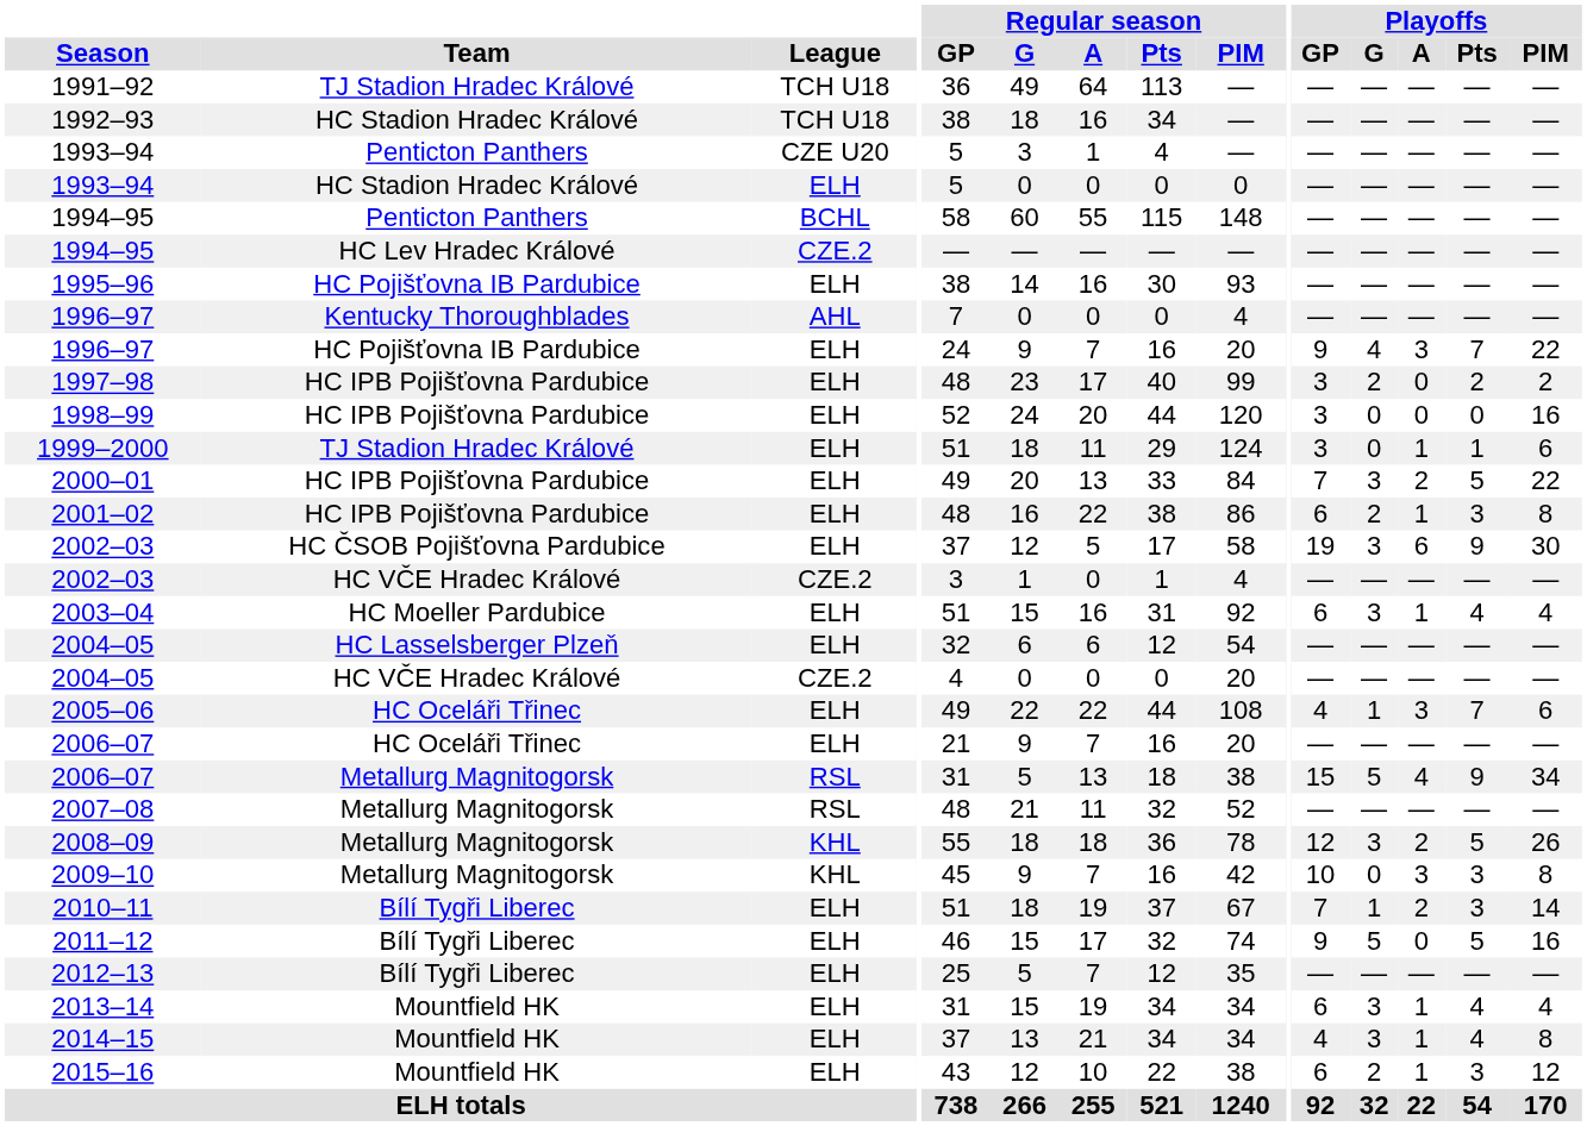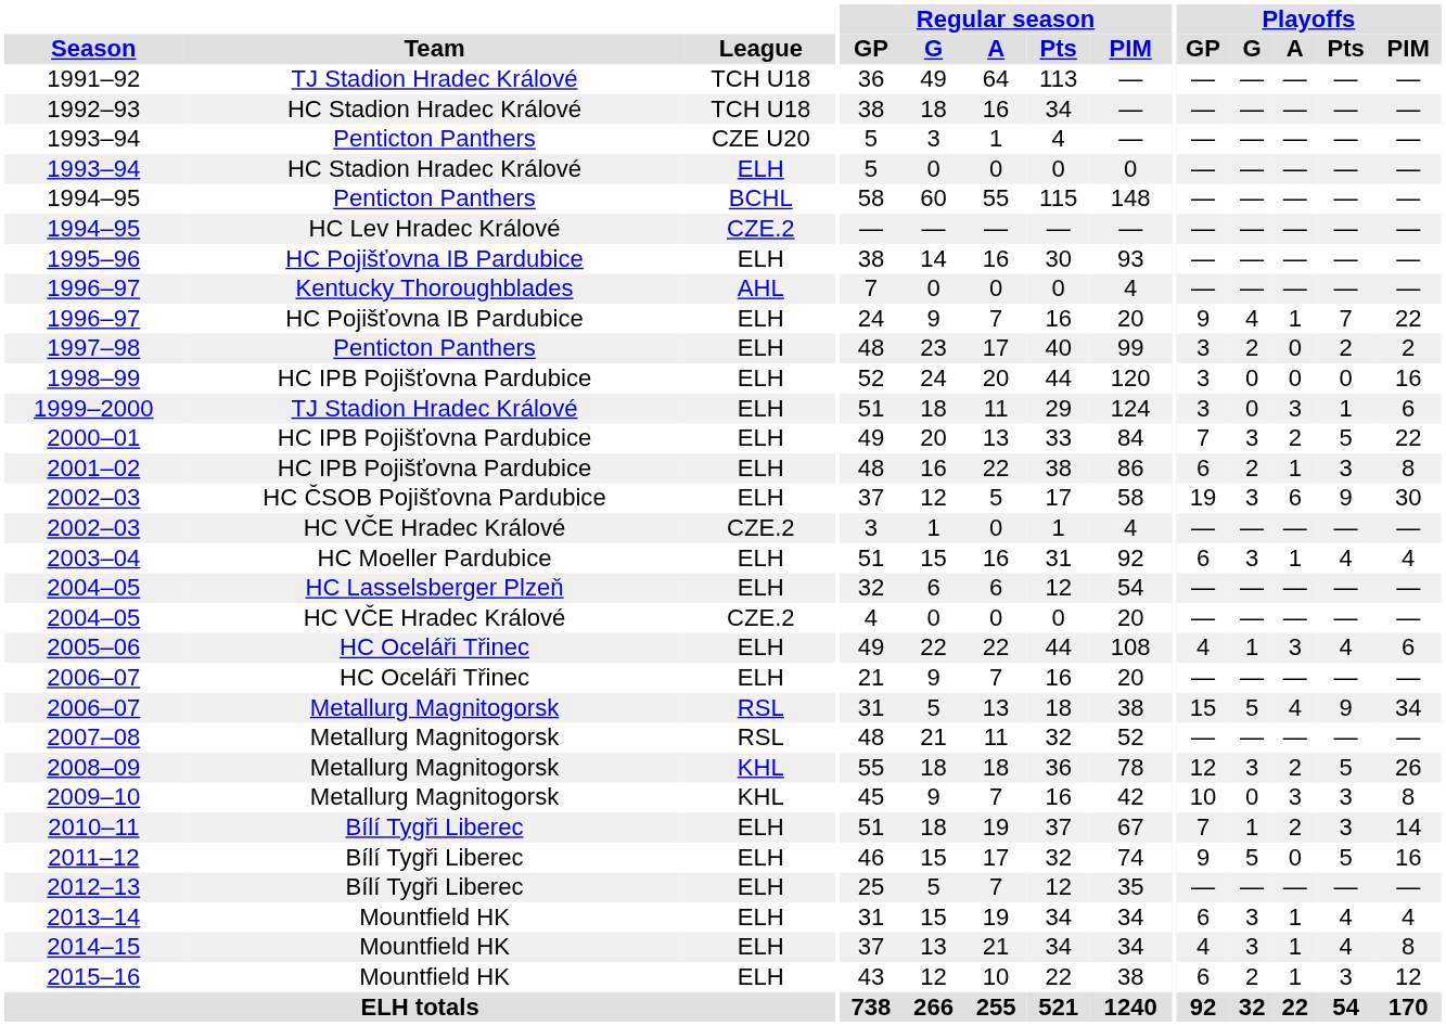 <table border="0" cellpadding="1" cellspacing="0" style="text-align:center; width:60em">
 <tr bgcolor="#e0e0e0">
 <th colspan="3" bgcolor="#ffffff"></th>
 <th rowspan="99" bgcolor="#ffffff"></th>
 <th colspan="5"><a href='#'>Regular season</a></th>
 <th rowspan="99" bgcolor="#ffffff"></th>
 <th colspan="5"><a href='#'>Playoffs</a></th>
 </tr>
 <tr bgcolor="#e0e0e0">
 <th><a href='#'>Season</a></th>
 <th>Team</th>
 <th>League</th>
 <th>GP</th>
 <th><a href='#'>G</a></th>
 <th><a href='#'>A</a></th>
 <th><a href='#'>Pts</a></th>
 <th><a href='#'>PIM</a></th>
 <th>GP</th>
 <th>G</th>
 <th>A</th>
 <th>Pts</th>
 <th>PIM</th>
 </tr>
 <tr>
 <td>1991–92</td>
 <td><a href='#'>TJ Stadion Hradec Králové</a></td>
 <td>TCH U18</td>
 <td>36</td>
 <td>49</td>
 <td>64</td>
 <td>113</td>
 <td>—</td>
 <td>—</td>
 <td>—</td>
 <td>—</td>
 <td>—</td>
 <td>—</td>
 </tr>
 <tr bgcolor="#f0f0f0">
 <td>1992–93</td>
 <td>HC Stadion Hradec Králové</td>
 <td>TCH U18</td>
 <td>38</td>
 <td>18</td>
 <td>16</td>
 <td>34</td>
 <td>—</td>
 <td>—</td>
 <td>—</td>
 <td>—</td>
 <td>—</td>
 <td>—</td>
 </tr>
 <tr>
 <td>1993–94</td>
 <td><a href='#'>Penticton Panthers</a></td>
 <td>CZE U20</td>
 <td>5</td>
 <td>3</td>
 <td>1</td>
 <td>4</td>
 <td>—</td>
 <td>—</td>
 <td>—</td>
 <td>—</td>
 <td>—</td>
 <td>—</td>
 </tr>
 <tr bgcolor="#f0f0f0">
 <td><a href='#'>1993–94</a></td>
 <td>HC Stadion Hradec Králové</td>
 <td><a href='#'>ELH</a></td>
 <td>5</td>
 <td>0</td>
 <td>0</td>
 <td>0</td>
 <td>0</td>
 <td>—</td>
 <td>—</td>
 <td>—</td>
 <td>—</td>
 <td>—</td>
 </tr>
 <tr>
 <td>1994–95</td>
 <td><a href='#'>Penticton Panthers</a></td>
 <td><a href='#'>BCHL</a></td>
 <td>58</td>
 <td>60</td>
 <td>55</td>
 <td>115</td>
 <td>148</td>
 <td>—</td>
 <td>—</td>
 <td>—</td>
 <td>—</td>
 <td>—</td>
 </tr>
 <tr bgcolor="#f0f0f0">
 <td><a href='#'>1994–95</a></td>
 <td>HC Lev Hradec Králové</td>
 <td><a href='#'>CZE.2</a></td>
 <td>—</td>
 <td>—</td>
 <td>—</td>
 <td>—</td>
 <td>—</td>
 <td>—</td>
 <td>—</td>
 <td>—</td>
 <td>—</td>
 <td>—</td>
 </tr>
 <tr>
 <td><a href='#'>1995–96</a></td>
 <td><a href='#'>HC Pojišťovna IB Pardubice</a></td>
 <td>ELH</td>
 <td>38</td>
 <td>14</td>
 <td>16</td>
 <td>30</td>
 <td>93</td>
 <td>—</td>
 <td>—</td>
 <td>—</td>
 <td>—</td>
 <td>—</td>
 </tr>
 <tr bgcolor="#f0f0f0">
 <td><a href='#'>1996–97</a></td>
 <td><a href='#'>Kentucky Thoroughblades</a></td>
 <td><a href='#'>AHL</a></td>
 <td>7</td>
 <td>0</td>
 <td>0</td>
 <td>0</td>
 <td>4</td>
 <td>—</td>
 <td>—</td>
 <td>—</td>
 <td>—</td>
 <td>—</td>
 </tr>
 <tr>
 <td><a href='#'>1996–97</a></td>
 <td>HC Pojišťovna IB Pardubice</td>
 <td>ELH</td>
 <td>24</td>
 <td>9</td>
 <td>7</td>
 <td>16</td>
 <td>20</td>
 <td>9</td>
 <td>4</td>
-<td>3</td>
+<td>1</td>
 <td>7</td>
 <td>22</td>
 </tr>
 <tr bgcolor="#f0f0f0">
 <td><a href='#'>1997–98</a></td>
-<td>HC IPB Pojišťovna Pardubice</td>
+<td><a href='#'>Penticton Panthers</a></td>
 <td>ELH</td>
 <td>48</td>
 <td>23</td>
 <td>17</td>
 <td>40</td>
 <td>99</td>
 <td>3</td>
 <td>2</td>
 <td>0</td>
 <td>2</td>
 <td>2</td>
 </tr>
 <tr>
 <td><a href='#'>1998–99</a></td>
 <td>HC IPB Pojišťovna Pardubice</td>
 <td>ELH</td>
 <td>52</td>
 <td>24</td>
 <td>20</td>
 <td>44</td>
 <td>120</td>
 <td>3</td>
 <td>0</td>
 <td>0</td>
 <td>0</td>
 <td>16</td>
 </tr>
 <tr bgcolor="#f0f0f0">
 <td><a href='#'>1999–2000</a></td>
 <td><a href='#'>TJ Stadion Hradec Králové</a></td>
 <td>ELH</td>
 <td>51</td>
 <td>18</td>
 <td>11</td>
 <td>29</td>
 <td>124</td>
 <td>3</td>
 <td>0</td>
-<td>1</td>
+<td>3</td>
 <td>1</td>
 <td>6</td>
 </tr>
 <tr>
 <td><a href='#'>2000–01</a></td>
 <td>HC IPB Pojišťovna Pardubice</td>
 <td>ELH</td>
 <td>49</td>
 <td>20</td>
 <td>13</td>
 <td>33</td>
 <td>84</td>
 <td>7</td>
 <td>3</td>
 <td>2</td>
 <td>5</td>
 <td>22</td>
 </tr>
 <tr bgcolor="#f0f0f0">
 <td><a href='#'>2001–02</a></td>
 <td>HC IPB Pojišťovna Pardubice</td>
 <td>ELH</td>
 <td>48</td>
 <td>16</td>
 <td>22</td>
 <td>38</td>
 <td>86</td>
 <td>6</td>
 <td>2</td>
 <td>1</td>
 <td>3</td>
 <td>8</td>
 </tr>
 <tr>
 <td><a href='#'>2002–03</a></td>
 <td>HC ČSOB Pojišťovna Pardubice</td>
 <td>ELH</td>
 <td>37</td>
 <td>12</td>
 <td>5</td>
 <td>17</td>
 <td>58</td>
 <td>19</td>
 <td>3</td>
 <td>6</td>
 <td>9</td>
 <td>30</td>
 </tr>
 <tr bgcolor="#f0f0f0">
 <td><a href='#'>2002–03</a></td>
 <td>HC VČE Hradec Králové</td>
 <td>CZE.2</td>
 <td>3</td>
 <td>1</td>
 <td>0</td>
 <td>1</td>
 <td>4</td>
 <td>—</td>
 <td>—</td>
 <td>—</td>
 <td>—</td>
 <td>—</td>
 </tr>
 <tr>
 <td><a href='#'>2003–04</a></td>
 <td>HC Moeller Pardubice</td>
 <td>ELH</td>
 <td>51</td>
 <td>15</td>
 <td>16</td>
 <td>31</td>
 <td>92</td>
 <td>6</td>
 <td>3</td>
 <td>1</td>
 <td>4</td>
 <td>4</td>
 </tr>
 <tr bgcolor="#f0f0f0">
 <td><a href='#'>2004–05</a></td>
 <td><a href='#'>HC Lasselsberger Plzeň</a></td>
 <td>ELH</td>
 <td>32</td>
 <td>6</td>
 <td>6</td>
 <td>12</td>
 <td>54</td>
 <td>—</td>
 <td>—</td>
 <td>—</td>
 <td>—</td>
 <td>—</td>
 </tr>
 <tr>
 <td><a href='#'>2004–05</a></td>
 <td>HC VČE Hradec Králové</td>
 <td>CZE.2</td>
 <td>4</td>
 <td>0</td>
 <td>0</td>
 <td>0</td>
 <td>20</td>
 <td>—</td>
 <td>—</td>
 <td>—</td>
 <td>—</td>
 <td>—</td>
 </tr>
 <tr bgcolor="#f0f0f0">
 <td><a href='#'>2005–06</a></td>
 <td><a href='#'>HC Oceláři Třinec</a></td>
 <td>ELH</td>
 <td>49</td>
 <td>22</td>
 <td>22</td>
 <td>44</td>
 <td>108</td>
 <td>4</td>
 <td>1</td>
 <td>3</td>
-<td>7</td>
+<td>4</td>
 <td>6</td>
 </tr>
 <tr>
 <td><a href='#'>2006–07</a></td>
 <td>HC Oceláři Třinec</td>
 <td>ELH</td>
 <td>21</td>
 <td>9</td>
 <td>7</td>
 <td>16</td>
 <td>20</td>
 <td>—</td>
 <td>—</td>
 <td>—</td>
 <td>—</td>
 <td>—</td>
 </tr>
 <tr bgcolor="#f0f0f0">
 <td><a href='#'>2006–07</a></td>
 <td><a href='#'>Metallurg Magnitogorsk</a></td>
 <td><a href='#'>RSL</a></td>
 <td>31</td>
 <td>5</td>
 <td>13</td>
 <td>18</td>
 <td>38</td>
 <td>15</td>
 <td>5</td>
 <td>4</td>
 <td>9</td>
 <td>34</td>
 </tr>
 <tr>
 <td><a href='#'>2007–08</a></td>
 <td>Metallurg Magnitogorsk</td>
 <td>RSL</td>
 <td>48</td>
 <td>21</td>
 <td>11</td>
 <td>32</td>
 <td>52</td>
 <td>—</td>
 <td>—</td>
 <td>—</td>
 <td>—</td>
 <td>—</td>
 </tr>
 <tr bgcolor="#f0f0f0">
 <td><a href='#'>2008–09</a></td>
 <td>Metallurg Magnitogorsk</td>
 <td><a href='#'>KHL</a></td>
 <td>55</td>
 <td>18</td>
 <td>18</td>
 <td>36</td>
 <td>78</td>
 <td>12</td>
 <td>3</td>
 <td>2</td>
 <td>5</td>
 <td>26</td>
 </tr>
 <tr>
 <td><a href='#'>2009–10</a></td>
 <td>Metallurg Magnitogorsk</td>
 <td>KHL</td>
 <td>45</td>
 <td>9</td>
 <td>7</td>
 <td>16</td>
 <td>42</td>
 <td>10</td>
 <td>0</td>
 <td>3</td>
 <td>3</td>
 <td>8</td>
 </tr>
 <tr bgcolor="#f0f0f0">
 <td><a href='#'>2010–11</a></td>
 <td><a href='#'>Bílí Tygři Liberec</a></td>
 <td>ELH</td>
 <td>51</td>
 <td>18</td>
 <td>19</td>
 <td>37</td>
 <td>67</td>
 <td>7</td>
 <td>1</td>
 <td>2</td>
 <td>3</td>
 <td>14</td>
 </tr>
 <tr>
 <td><a href='#'>2011–12</a></td>
 <td>Bílí Tygři Liberec</td>
 <td>ELH</td>
 <td>46</td>
 <td>15</td>
 <td>17</td>
 <td>32</td>
 <td>74</td>
 <td>9</td>
 <td>5</td>
 <td>0</td>
 <td>5</td>
 <td>16</td>
 </tr>
 <tr bgcolor="#f0f0f0">
 <td><a href='#'>2012–13</a></td>
 <td>Bílí Tygři Liberec</td>
 <td>ELH</td>
 <td>25</td>
 <td>5</td>
 <td>7</td>
 <td>12</td>
 <td>35</td>
 <td>—</td>
 <td>—</td>
 <td>—</td>
 <td>—</td>
 <td>—</td>
 </tr>
 <tr>
 <td><a href='#'>2013–14</a></td>
 <td>Mountfield HK</td>
 <td>ELH</td>
 <td>31</td>
 <td>15</td>
 <td>19</td>
 <td>34</td>
 <td>34</td>
 <td>6</td>
 <td>3</td>
 <td>1</td>
 <td>4</td>
 <td>4</td>
 </tr>
 <tr bgcolor="#f0f0f0">
 <td><a href='#'>2014–15</a></td>
 <td>Mountfield HK</td>
 <td>ELH</td>
 <td>37</td>
 <td>13</td>
 <td>21</td>
 <td>34</td>
 <td>34</td>
 <td>4</td>
 <td>3</td>
 <td>1</td>
 <td>4</td>
 <td>8</td>
 </tr>
 <tr>
 <td><a href='#'>2015–16</a></td>
 <td>Mountfield HK</td>
 <td>ELH</td>
 <td>43</td>
 <td>12</td>
 <td>10</td>
 <td>22</td>
 <td>38</td>
 <td>6</td>
 <td>2</td>
 <td>1</td>
 <td>3</td>
 <td>12</td>
 </tr>
 <tr bgcolor="#e0e0e0">
 <th colspan="3">ELH totals</th>
 <th>738</th>
 <th>266</th>
 <th>255</th>
 <th>521</th>
 <th>1240</th>
 <th>92</th>
 <th>32</th>
 <th>22</th>
 <th>54</th>
 <th>170</th>
 </tr>
 </table>
